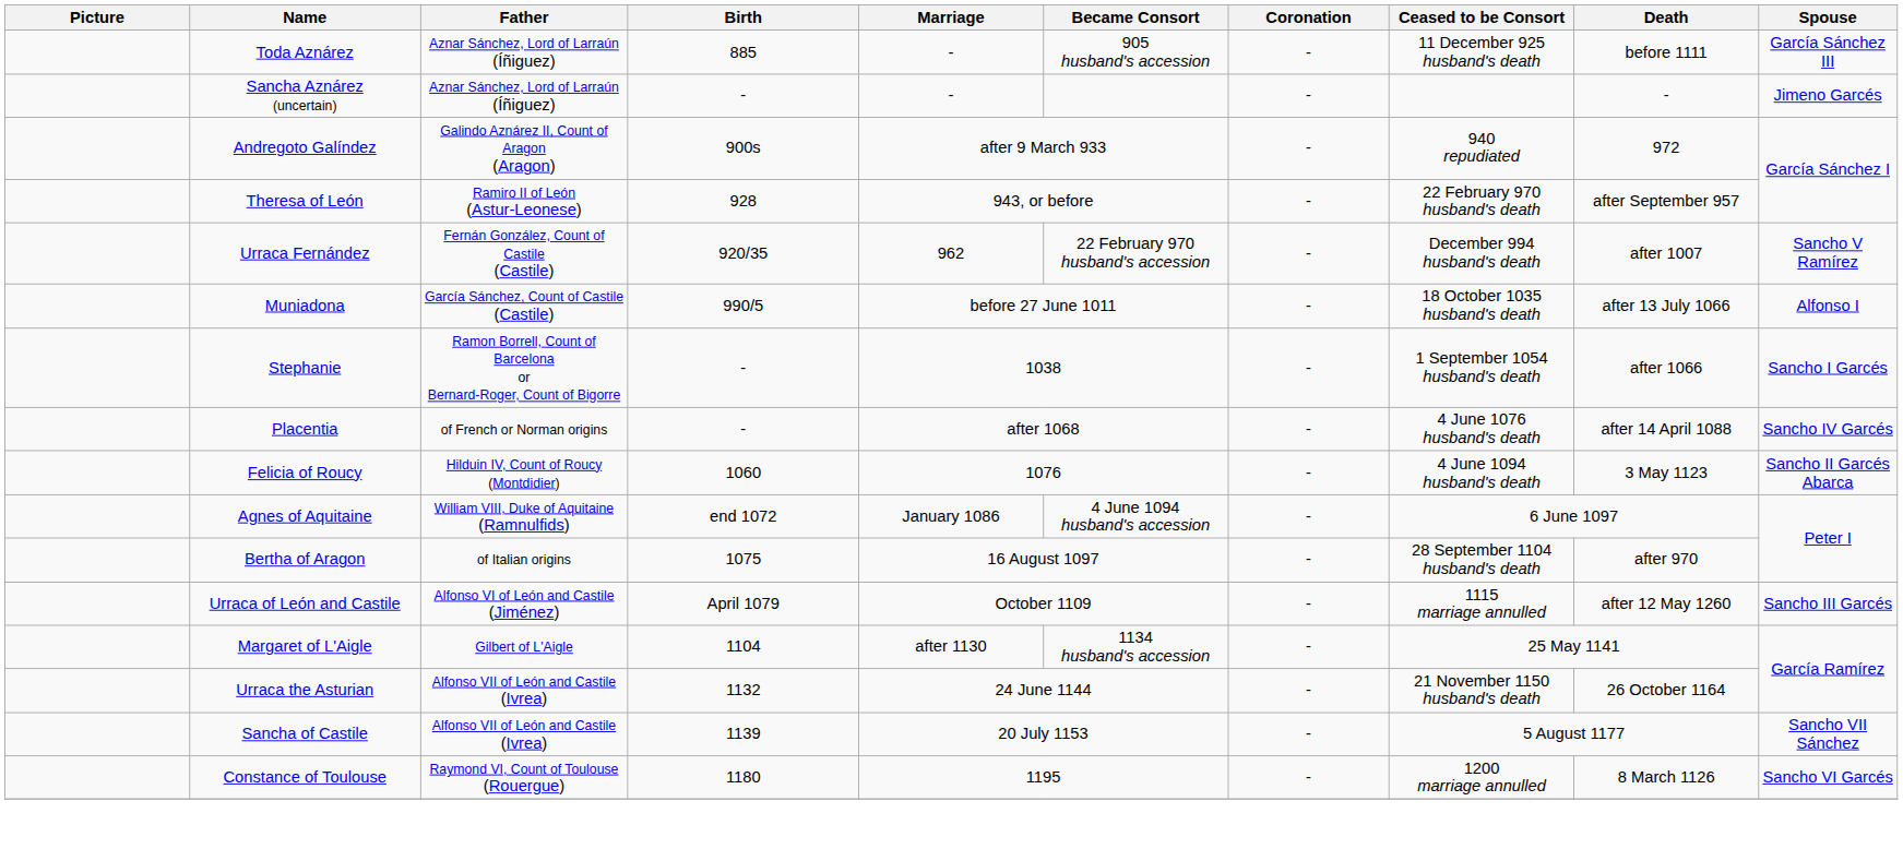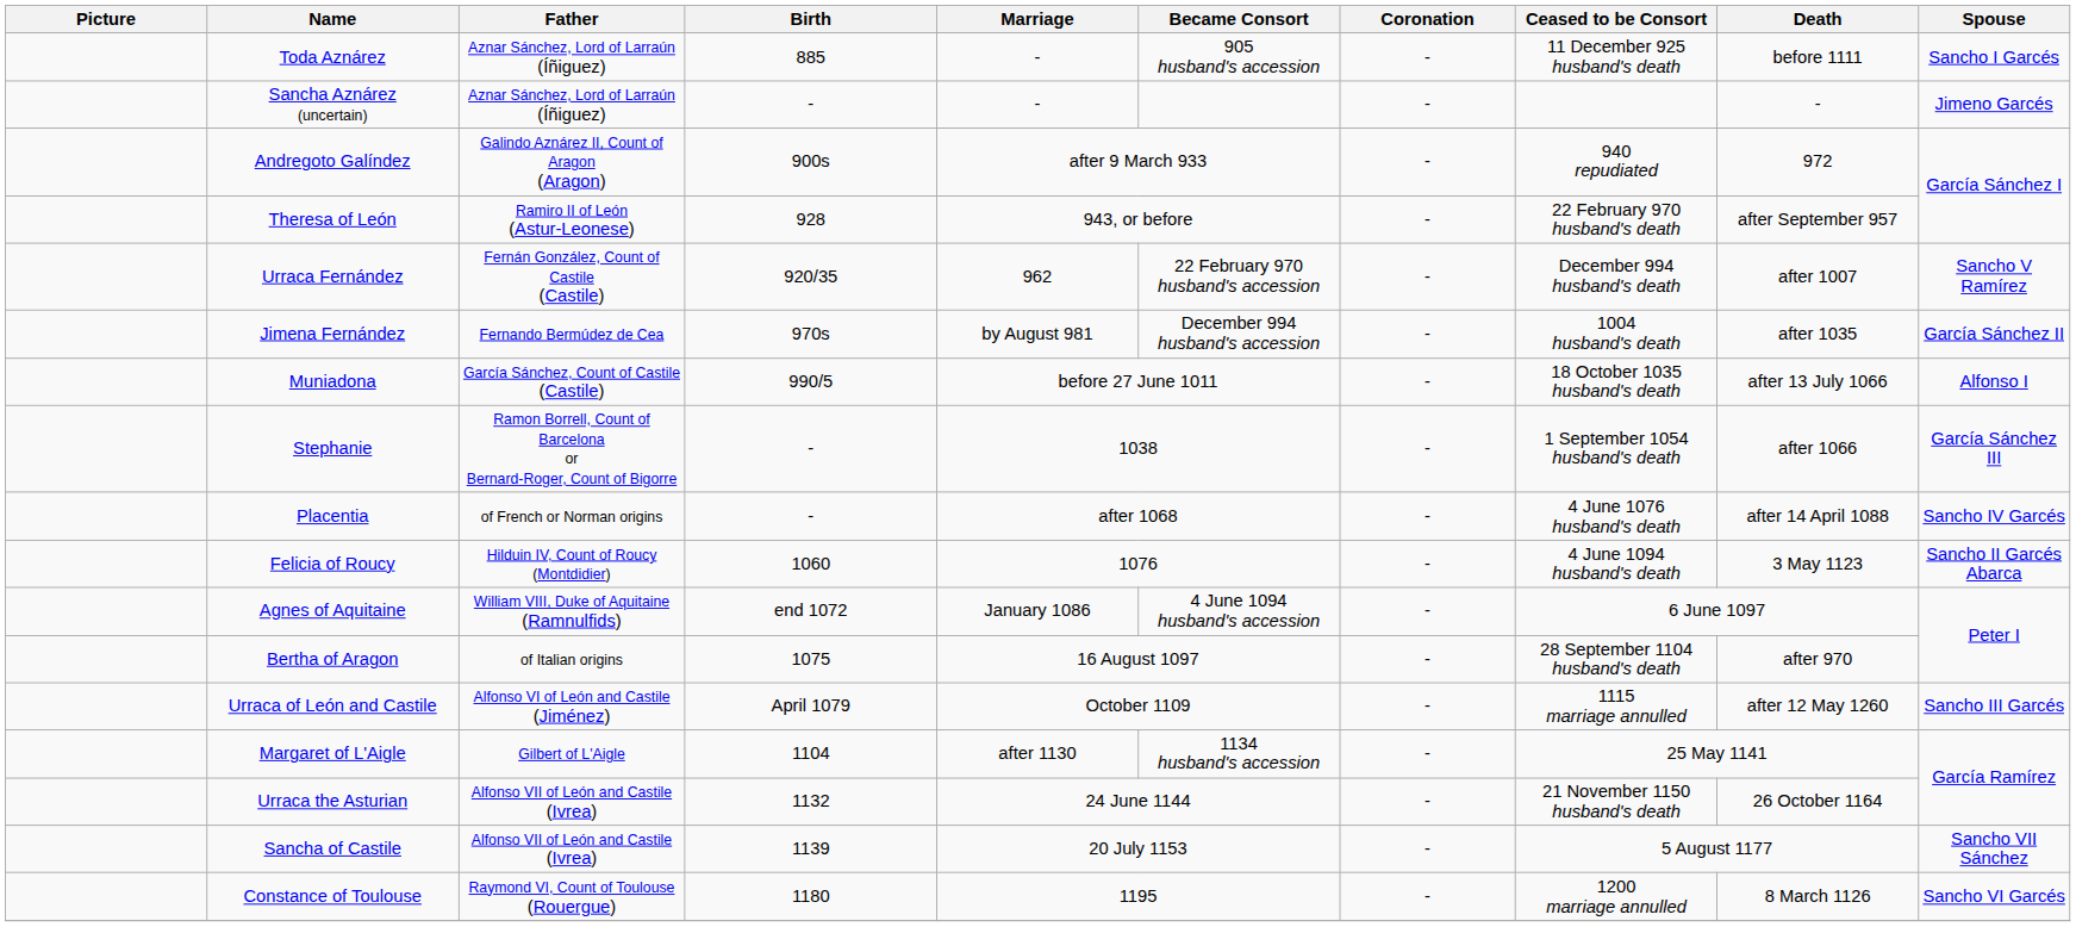 <table width=95% class="wikitable">
 <tr>
 <th width = "8%">Picture</th>
 <th width = "10%">Name</th>
 <th width = "9%">Father</th>
 <th width = "10%">Birth</th>
 <th width = "8%">Marriage</th>
 <th width = "8%">Became Consort</th>
 <th width = "7%">Coronation</th>
 <th width = "8%">Ceased to be Consort</th>
 <th width = "8%">Death</th>
 <th width = "6%">Spouse</th>
 </tr>
 <tr>
 <td align="center"></td>
 <td align="center"><a href='#'>Toda Aznárez</a></td>
 <td align="center"><small><a href='#'>Aznar Sánchez, Lord of Larraún</a></small><br>(Íñiguez)</td>
 <td align="center">885</td>
 <td align="center">-</td>
 <td align="center">905<br><em>husband's accession</em></td>
 <td align="center">-</td>
 <td align="center">11 December 925<br><em>husband's death</em></td>
 <td align="center">before 1111</td>
-<td align="center"><a href='#'>García Sánchez III</a></td>
+<td align="center"><a href='#'>Sancho I Garcés</a></td>
 </tr>
 <tr>
 <td align="center"></td>
 <td align="center"><a href='#'>Sancha Aznárez</a><br><small>(uncertain)</small></td>
 <td align="center"><small><a href='#'>Aznar Sánchez, Lord of Larraún</a></small><br>(Íñiguez)</td>
 <td align="center">-</td>
 <td align="center">-</td>
 <td align="center"></td>
 <td align="center">-</td>
 <td align="center"></td>
 <td align="center">-</td>
 <td align="center"><a href='#'>Jimeno Garcés</a></td>
 </tr>
 <tr>
 <td align="center"></td>
 <td align="center"><a href='#'>Andregoto Galíndez</a></td>
 <td align="center"><small><a href='#'>Galindo Aznárez II, Count of Aragon</a></small><br>(<a href='#'>Aragon</a>)</td>
 <td align="center">900s</td>
 <td align="center" colspan="2">after 9 March 933</td>
 <td align="center">-</td>
 <td align="center">940<br><em>repudiated</em></td>
 <td align="center">972</td>
 <td align="center" rowspan="2"><a href='#'>García Sánchez I</a></td>
 </tr>
 <tr>
 <td align="center"></td>
 <td align="center"><a href='#'>Theresa of León</a></td>
 <td align="center"><small><a href='#'>Ramiro II of León</a></small><br>(<a href='#'>Astur-Leonese</a>)</td>
 <td align="center">928</td>
 <td align="center" colspan="2">943, or before</td>
 <td align="center">-</td>
 <td align="center">22 February 970<br><em>husband's death</em></td>
 <td align="center">after September 957</td>
 </tr>
 <tr>
 <td align="center"></td>
 <td align="center"><a href='#'>Urraca Fernández</a></td>
 <td align="center"><small><a href='#'>Fernán González, Count of Castile</a></small><br>(<a href='#'>Castile</a>)</td>
 <td align="center">920/35</td>
 <td align="center">962</td>
 <td align="center">22 February 970<br><em>husband's accession</em></td>
 <td align="center">-</td>
 <td align="center">December 994<br><em>husband's death</em></td>
 <td align="center">after 1007</td>
 <td align="center"><a href='#'>Sancho V Ramírez</a></td>
 </tr>
 <tr>
 <td align="center"></td>
+<td align="center"><a href='#'>Jimena Fernández</a></td>
+<td align="center"><small><a href='#'>Fernando Bermúdez de Cea</a></small></td>
+<td align="center">970s</td>
+<td align="center">by August 981</td>
+<td align="center">December 994<br><em>husband's accession</em></td>
+<td align="center">-</td>
+<td align="center">1004<br><em>husband's death</em></td>
+<td align="center">after 1035</td>
+<td align="center"><a href='#'>García Sánchez II</a></td>
+</tr>
+<tr>
+<td align="center"></td>
 <td align="center"><a href='#'>Muniadona</a></td>
 <td align="center"><small><a href='#'>García Sánchez, Count of Castile</a></small><br>(<a href='#'>Castile</a>)</td>
 <td align="center">990/5</td>
 <td align="center" colspan="2">before 27 June 1011</td>
 <td align="center">-</td>
 <td align="center">18 October 1035<br><em>husband's death</em></td>
 <td align="center">after 13 July 1066</td>
 <td align="center"><a href='#'>Alfonso I</a></td>
 </tr>
 <tr>
 <td align="center"></td>
 <td align="center"><a href='#'>Stephanie</a></td>
 <td align="center"><small><a href='#'>Ramon Borrell, Count of Barcelona</a><br>or<br><a href='#'>Bernard-Roger, Count of Bigorre</a></small></td>
 <td align="center">-</td>
 <td align="center" colspan="2">1038</td>
 <td align="center">-</td>
 <td align="center">1 September 1054<br><em>husband's death</em></td>
 <td align="center">after 1066</td>
-<td align="center"><a href='#'>Sancho I Garcés</a></td>
+<td align="center"><a href='#'>García Sánchez III</a></td>
 </tr>
 <tr>
 <td align="center"></td>
 <td align="center"><a href='#'>Placentia</a></td>
 <td align="center"><small>of French or Norman origins</small></td>
 <td align="center">-</td>
 <td align="center" colspan="2">after 1068</td>
 <td align="center">-</td>
 <td align="center">4 June 1076<br><em>husband's death</em></td>
 <td align="center">after 14 April 1088</td>
 <td align="center"><a href='#'>Sancho IV Garcés</a></td>
 </tr>
 <tr>
 <td align="center"></td>
 <td align="center"><a href='#'>Felicia of Roucy</a></td>
 <td align="center"><small><a href='#'>Hilduin IV, Count of Roucy</a><br>(<a href='#'>Montdidier</a>)</small></td>
 <td align="center">1060</td>
 <td align="center" colspan="2">1076</td>
 <td align="center">-</td>
 <td align="center">4 June 1094<br><em>husband's death</em></td>
 <td align="center">3 May 1123</td>
 <td align="center"><a href='#'>Sancho II Garcés Abarca</a></td>
 </tr>
 <tr>
 <td align="center"></td>
 <td align="center"><a href='#'>Agnes of Aquitaine</a></td>
 <td align="center"><small><a href='#'>William VIII, Duke of Aquitaine</a></small><br>(<a href='#'>Ramnulfids</a>)</td>
 <td align="center">end 1072</td>
 <td align="center">January 1086</td>
 <td align="center">4 June 1094<br><em>husband's accession</em></td>
 <td align="center">-</td>
 <td align="center" colspan="2">6 June 1097</td>
 <td align="center" rowspan="2"><a href='#'>Peter I</a></td>
 </tr>
 <tr>
 <td align="center"></td>
 <td align="center"><a href='#'>Bertha of Aragon</a></td>
 <td align="center"><small>of Italian origins</small></td>
 <td align="center">1075</td>
 <td align="center" colspan="2">16 August 1097</td>
 <td align="center">-</td>
 <td align="center">28 September 1104<br><em>husband's death</em></td>
 <td align="center">after 970</td>
 </tr>
 <tr>
 <td align="center"></td>
 <td align="center"><a href='#'>Urraca of León and Castile</a></td>
 <td align="center"><small><a href='#'>Alfonso VI of León and Castile</a></small><br>(<a href='#'>Jiménez</a>)</td>
 <td align="center">April 1079</td>
 <td align="center" colspan="2">October 1109</td>
 <td align="center">-</td>
 <td align="center">1115<br><em>marriage annulled</em></td>
 <td align="center">after 12 May 1260</td>
 <td align="center"><a href='#'>Sancho III Garcés</a></td>
 </tr>
 <tr>
 <td align="center"></td>
 <td align="center"><a href='#'>Margaret of L'Aigle</a></td>
 <td align="center"><small><a href='#'>Gilbert of L'Aigle</a></small></td>
 <td align="center">1104</td>
 <td align="center">after 1130</td>
 <td align="center">1134<br><em>husband's accession</em></td>
 <td align="center">-</td>
 <td align="center" colspan="2">25 May 1141</td>
 <td align="center" rowspan="2"><a href='#'>García Ramírez</a></td>
 </tr>
 <tr>
 <td align="center"></td>
 <td align="center"><a href='#'>Urraca the Asturian</a></td>
 <td align="center"><small><a href='#'>Alfonso VII of León and Castile</a></small><br>(<a href='#'>Ivrea</a>)</td>
 <td align="center">1132</td>
 <td align="center" colspan="2">24 June 1144</td>
 <td align="center">-</td>
 <td align="center">21 November 1150<br><em>husband's death</em></td>
 <td align="center">26 October 1164</td>
 </tr>
 <tr>
 <td align="center"></td>
 <td align="center"><a href='#'>Sancha of Castile</a></td>
 <td align="center"><small><a href='#'>Alfonso VII of León and Castile</a></small><br>(<a href='#'>Ivrea</a>)</td>
 <td align="center">1139</td>
 <td align="center" colspan="2">20 July 1153</td>
 <td align="center">-</td>
 <td align="center" colspan="2">5 August 1177</td>
 <td align="center"><a href='#'>Sancho VII Sánchez</a></td>
 </tr>
 <tr>
 <td align="center"></td>
 <td align="center"><a href='#'>Constance of Toulouse</a></td>
 <td align="center"><small><a href='#'>Raymond VI, Count of Toulouse</a></small><br>(<a href='#'>Rouergue</a>)</td>
 <td align="center">1180</td>
 <td align="center" colspan="2">1195</td>
 <td align="center">-</td>
 <td align="center">1200<br><em>marriage annulled</em></td>
 <td align="center">8 March 1126</td>
 <td align="center"><a href='#'>Sancho VI Garcés</a></td>
 </tr>
 <tr>
 </tr>
 </table>
